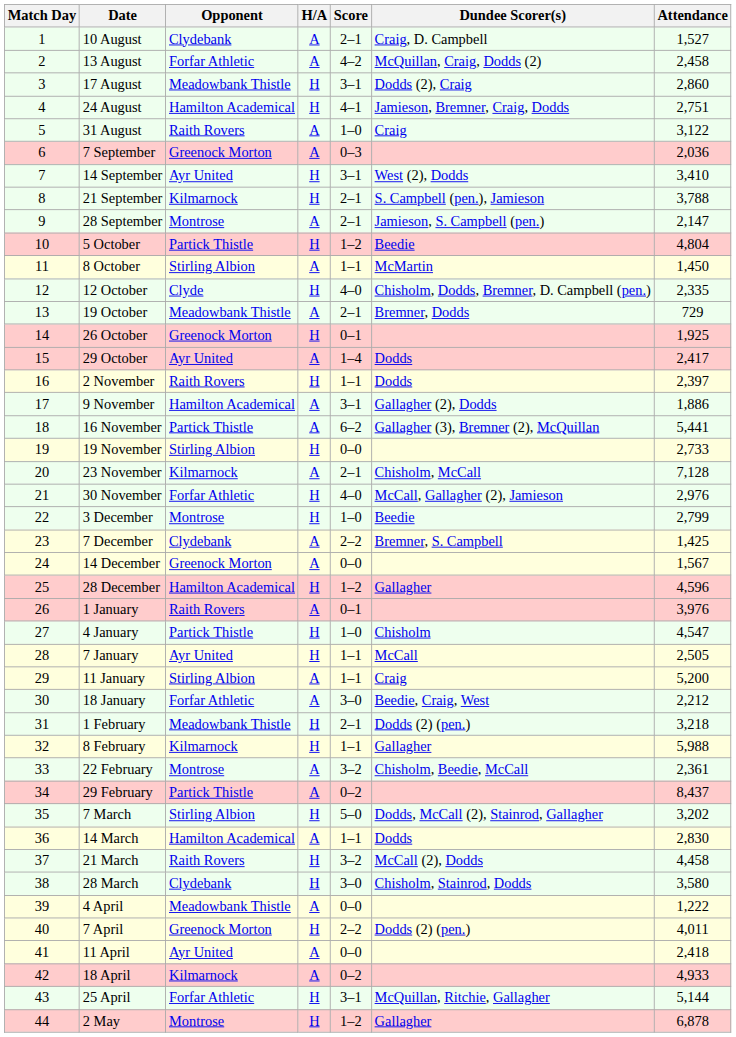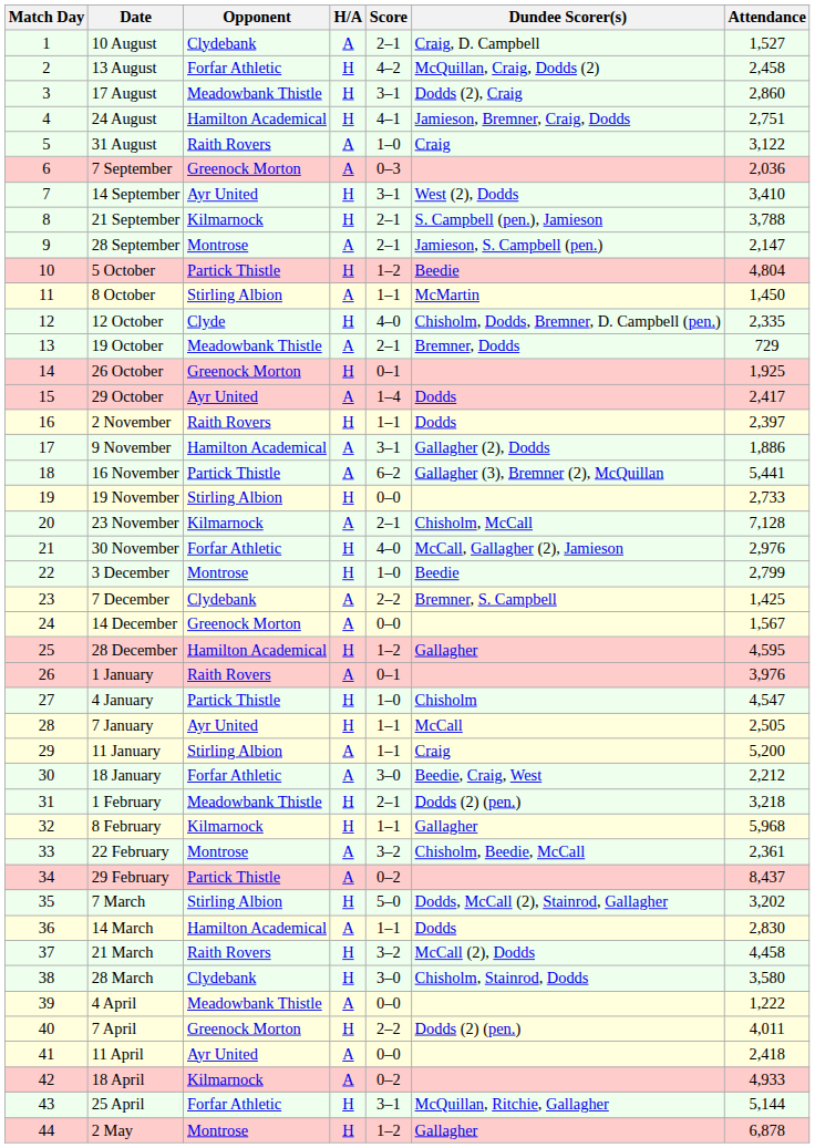 <table class="wikitable" style="text-align:center">
 <tr>
 <th>Match Day</th>
 <th>Date</th>
 <th>Opponent</th>
 <th>H/A</th>
 <th>Score</th>
 <th>Dundee Scorer(s)</th>
 <th>Attendance</th>
 </tr>
 <tr bgcolor="#EEFFEE">
 <td>1</td>
 <td align="left">10 August</td>
 <td align="left"><a href='#'>Clydebank</a></td>
 <td><a href='#'>A</a></td>
 <td>2–1</td>
 <td align="left"><a href='#'>Craig</a>, D. Campbell</td>
 <td>1,527</td>
 </tr>
 <tr bgcolor="#EEFFEE">
 <td>2</td>
 <td align="left">13 August</td>
 <td align="left"><a href='#'>Forfar Athletic</a></td>
-<td><a href='#'>A</a></td>
+<td><a href='#'>H</a></td>
 <td>4–2</td>
 <td align="left"><a href='#'>McQuillan</a>, <a href='#'>Craig</a>, <a href='#'>Dodds</a> (2)</td>
 <td>2,458</td>
 </tr>
 <tr bgcolor="#EEFFEE">
 <td>3</td>
 <td align="left">17 August</td>
 <td align="left"><a href='#'>Meadowbank Thistle</a></td>
 <td><a href='#'>H</a></td>
 <td>3–1</td>
 <td align="left"><a href='#'>Dodds</a> (2), <a href='#'>Craig</a></td>
 <td>2,860</td>
 </tr>
 <tr bgcolor="#EEFFEE">
 <td>4</td>
 <td align="left">24 August</td>
 <td align="left"><a href='#'>Hamilton Academical</a></td>
 <td><a href='#'>H</a></td>
 <td>4–1</td>
 <td align="left"><a href='#'>Jamieson</a>, <a href='#'>Bremner</a>, <a href='#'>Craig</a>, <a href='#'>Dodds</a></td>
 <td>2,751</td>
 </tr>
 <tr bgcolor="#EEFFEE">
 <td>5</td>
 <td align="left">31 August</td>
 <td align="left"><a href='#'>Raith Rovers</a></td>
 <td><a href='#'>A</a></td>
 <td>1–0</td>
 <td align="left"><a href='#'>Craig</a></td>
 <td>3,122</td>
 </tr>
 <tr bgcolor="#FFCCCC">
 <td>6</td>
 <td align="left">7 September</td>
 <td align="left"><a href='#'>Greenock Morton</a></td>
 <td><a href='#'>A</a></td>
 <td>0–3</td>
 <td align="left"></td>
 <td>2,036</td>
 </tr>
 <tr bgcolor="#EEFFEE">
 <td>7</td>
 <td align="left">14 September</td>
 <td align="left"><a href='#'>Ayr United</a></td>
 <td><a href='#'>H</a></td>
 <td>3–1</td>
 <td align="left"><a href='#'>West</a> (2), <a href='#'>Dodds</a></td>
 <td>3,410</td>
 </tr>
 <tr bgcolor="#EEFFEE">
 <td>8</td>
 <td align="left">21 September</td>
 <td align="left"><a href='#'>Kilmarnock</a></td>
 <td><a href='#'>H</a></td>
 <td>2–1</td>
 <td align="left"><a href='#'>S. Campbell</a> (<a href='#'>pen.</a>), <a href='#'>Jamieson</a></td>
 <td>3,788</td>
 </tr>
 <tr bgcolor="#EEFFEE">
 <td>9</td>
 <td align="left">28 September</td>
 <td align="left"><a href='#'>Montrose</a></td>
 <td><a href='#'>A</a></td>
 <td>2–1</td>
 <td align="left"><a href='#'>Jamieson</a>, <a href='#'>S. Campbell</a> (<a href='#'>pen.</a>)</td>
 <td>2,147</td>
 </tr>
 <tr bgcolor="#FFCCCC">
 <td>10</td>
 <td align="left">5 October</td>
 <td align="left"><a href='#'>Partick Thistle</a></td>
 <td><a href='#'>H</a></td>
 <td>1–2</td>
 <td align="left"><a href='#'>Beedie</a></td>
 <td>4,804</td>
 </tr>
 <tr bgcolor="#FFFFDD">
 <td>11</td>
 <td align="left">8 October</td>
 <td align="left"><a href='#'>Stirling Albion</a></td>
 <td><a href='#'>A</a></td>
 <td>1–1</td>
 <td align="left"><a href='#'>McMartin</a></td>
 <td>1,450</td>
 </tr>
 <tr bgcolor="#EEFFEE">
 <td>12</td>
 <td align="left">12 October</td>
 <td align="left"><a href='#'>Clyde</a></td>
 <td><a href='#'>H</a></td>
 <td>4–0</td>
 <td align="left"><a href='#'>Chisholm</a>, <a href='#'>Dodds</a>, <a href='#'>Bremner</a>, D. Campbell (<a href='#'>pen.</a>)</td>
 <td>2,335</td>
 </tr>
 <tr bgcolor="#EEFFEE">
 <td>13</td>
 <td align="left">19 October</td>
 <td align="left"><a href='#'>Meadowbank Thistle</a></td>
 <td><a href='#'>A</a></td>
 <td>2–1</td>
 <td align="left"><a href='#'>Bremner</a>, <a href='#'>Dodds</a></td>
 <td>729</td>
 </tr>
 <tr bgcolor="#FFCCCC">
 <td>14</td>
 <td align="left">26 October</td>
 <td align="left"><a href='#'>Greenock Morton</a></td>
 <td><a href='#'>H</a></td>
 <td>0–1</td>
 <td align="left"></td>
 <td>1,925</td>
 </tr>
 <tr bgcolor="#FFCCCC">
 <td>15</td>
 <td align="left">29 October</td>
 <td align="left"><a href='#'>Ayr United</a></td>
 <td><a href='#'>A</a></td>
 <td>1–4</td>
 <td align="left"><a href='#'>Dodds</a></td>
 <td>2,417</td>
 </tr>
 <tr bgcolor="#FFFFDD">
 <td>16</td>
 <td align="left">2 November</td>
 <td align="left"><a href='#'>Raith Rovers</a></td>
 <td><a href='#'>H</a></td>
 <td>1–1</td>
 <td align="left"><a href='#'>Dodds</a></td>
 <td>2,397</td>
 </tr>
 <tr bgcolor="#EEFFEE">
 <td>17</td>
 <td align="left">9 November</td>
 <td align="left"><a href='#'>Hamilton Academical</a></td>
 <td><a href='#'>A</a></td>
 <td>3–1</td>
 <td align="left"><a href='#'>Gallagher</a> (2), <a href='#'>Dodds</a></td>
 <td>1,886</td>
 </tr>
 <tr bgcolor="#EEFFEE">
 <td>18</td>
 <td align="left">16 November</td>
 <td align="left"><a href='#'>Partick Thistle</a></td>
 <td><a href='#'>A</a></td>
 <td>6–2</td>
 <td align="left"><a href='#'>Gallagher</a> (3), <a href='#'>Bremner</a> (2), <a href='#'>McQuillan</a></td>
 <td>5,441</td>
 </tr>
 <tr bgcolor="#FFFFDD">
 <td>19</td>
 <td align="left">19 November</td>
 <td align="left"><a href='#'>Stirling Albion</a></td>
 <td><a href='#'>H</a></td>
 <td>0–0</td>
 <td align="left"></td>
 <td>2,733</td>
 </tr>
 <tr bgcolor="#EEFFEE">
 <td>20</td>
 <td align="left">23 November</td>
 <td align="left"><a href='#'>Kilmarnock</a></td>
 <td><a href='#'>A</a></td>
 <td>2–1</td>
 <td align="left"><a href='#'>Chisholm</a>, <a href='#'>McCall</a></td>
 <td>7,128</td>
 </tr>
 <tr bgcolor="#EEFFEE">
 <td>21</td>
 <td align="left">30 November</td>
 <td align="left"><a href='#'>Forfar Athletic</a></td>
 <td><a href='#'>H</a></td>
 <td>4–0</td>
 <td align="left"><a href='#'>McCall</a>, <a href='#'>Gallagher</a> (2), <a href='#'>Jamieson</a></td>
 <td>2,976</td>
 </tr>
 <tr bgcolor="#EEFFEE">
 <td>22</td>
 <td align="left">3 December</td>
 <td align="left"><a href='#'>Montrose</a></td>
 <td><a href='#'>H</a></td>
 <td>1–0</td>
 <td align="left"><a href='#'>Beedie</a></td>
 <td>2,799</td>
 </tr>
 <tr bgcolor="#FFFFDD">
 <td>23</td>
 <td align="left">7 December</td>
 <td align="left"><a href='#'>Clydebank</a></td>
 <td><a href='#'>A</a></td>
 <td>2–2</td>
 <td align="left"><a href='#'>Bremner</a>, <a href='#'>S. Campbell</a></td>
 <td>1,425</td>
 </tr>
 <tr bgcolor="#FFFFDD">
 <td>24</td>
 <td align="left">14 December</td>
 <td align="left"><a href='#'>Greenock Morton</a></td>
 <td><a href='#'>A</a></td>
 <td>0–0</td>
 <td align="left"></td>
 <td>1,567</td>
 </tr>
 <tr bgcolor="#FFCCCC">
 <td>25</td>
 <td align="left">28 December</td>
 <td align="left"><a href='#'>Hamilton Academical</a></td>
 <td><a href='#'>H</a></td>
 <td>1–2</td>
 <td align="left"><a href='#'>Gallagher</a></td>
-<td>4,596</td>
+<td>4,595</td>
 </tr>
 <tr bgcolor="#FFCCCC">
 <td>26</td>
 <td align="left">1 January</td>
 <td align="left"><a href='#'>Raith Rovers</a></td>
 <td><a href='#'>A</a></td>
 <td>0–1</td>
 <td align="left"></td>
 <td>3,976</td>
 </tr>
 <tr bgcolor="#EEFFEE">
 <td>27</td>
 <td align="left">4 January</td>
 <td align="left"><a href='#'>Partick Thistle</a></td>
 <td><a href='#'>H</a></td>
 <td>1–0</td>
 <td align="left"><a href='#'>Chisholm</a></td>
 <td>4,547</td>
 </tr>
 <tr bgcolor="#FFFFDD">
 <td>28</td>
 <td align="left">7 January</td>
 <td align="left"><a href='#'>Ayr United</a></td>
 <td><a href='#'>H</a></td>
 <td>1–1</td>
 <td align="left"><a href='#'>McCall</a></td>
 <td>2,505</td>
 </tr>
 <tr bgcolor="#FFFFDD">
 <td>29</td>
 <td align="left">11 January</td>
 <td align="left"><a href='#'>Stirling Albion</a></td>
 <td><a href='#'>A</a></td>
 <td>1–1</td>
 <td align="left"><a href='#'>Craig</a></td>
 <td>5,200</td>
 </tr>
 <tr bgcolor="#EEFFEE">
 <td>30</td>
 <td align="left">18 January</td>
 <td align="left"><a href='#'>Forfar Athletic</a></td>
 <td><a href='#'>A</a></td>
 <td>3–0</td>
 <td align="left"><a href='#'>Beedie</a>, <a href='#'>Craig</a>, <a href='#'>West</a></td>
 <td>2,212</td>
 </tr>
 <tr bgcolor="#EEFFEE">
 <td>31</td>
 <td align="left">1 February</td>
 <td align="left"><a href='#'>Meadowbank Thistle</a></td>
 <td><a href='#'>H</a></td>
 <td>2–1</td>
 <td align="left"><a href='#'>Dodds</a> (2) (<a href='#'>pen.</a>)</td>
 <td>3,218</td>
 </tr>
 <tr bgcolor="#FFFFDD">
 <td>32</td>
 <td align="left">8 February</td>
 <td align="left"><a href='#'>Kilmarnock</a></td>
 <td><a href='#'>H</a></td>
 <td>1–1</td>
 <td align="left"><a href='#'>Gallagher</a></td>
-<td>5,988</td>
+<td>5,968</td>
 </tr>
 <tr bgcolor="#EEFFEE">
 <td>33</td>
 <td align="left">22 February</td>
 <td align="left"><a href='#'>Montrose</a></td>
 <td><a href='#'>A</a></td>
 <td>3–2</td>
 <td align="left"><a href='#'>Chisholm</a>, <a href='#'>Beedie</a>, <a href='#'>McCall</a></td>
 <td>2,361</td>
 </tr>
 <tr bgcolor="#FFCCCC">
 <td>34</td>
 <td align="left">29 February</td>
 <td align="left"><a href='#'>Partick Thistle</a></td>
 <td><a href='#'>A</a></td>
 <td>0–2</td>
 <td align="left"></td>
 <td>8,437</td>
 </tr>
 <tr bgcolor="#EEFFEE">
 <td>35</td>
 <td align="left">7 March</td>
 <td align="left"><a href='#'>Stirling Albion</a></td>
 <td><a href='#'>H</a></td>
 <td>5–0</td>
 <td align="left"><a href='#'>Dodds</a>, <a href='#'>McCall</a> (2), <a href='#'>Stainrod</a>, <a href='#'>Gallagher</a></td>
 <td>3,202</td>
 </tr>
 <tr bgcolor="#FFFFDD">
 <td>36</td>
 <td align="left">14 March</td>
 <td align="left"><a href='#'>Hamilton Academical</a></td>
 <td><a href='#'>A</a></td>
 <td>1–1</td>
 <td align="left"><a href='#'>Dodds</a></td>
 <td>2,830</td>
 </tr>
 <tr bgcolor="#EEFFEE">
 <td>37</td>
 <td align="left">21 March</td>
 <td align="left"><a href='#'>Raith Rovers</a></td>
 <td><a href='#'>H</a></td>
 <td>3–2</td>
 <td align="left"><a href='#'>McCall</a> (2), <a href='#'>Dodds</a></td>
 <td>4,458</td>
 </tr>
 <tr bgcolor="#EEFFEE">
 <td>38</td>
 <td align="left">28 March</td>
 <td align="left"><a href='#'>Clydebank</a></td>
 <td><a href='#'>H</a></td>
 <td>3–0</td>
 <td align="left"><a href='#'>Chisholm</a>, <a href='#'>Stainrod</a>, <a href='#'>Dodds</a></td>
 <td>3,580</td>
 </tr>
 <tr bgcolor="#FFFFDD">
 <td>39</td>
 <td align="left">4 April</td>
 <td align="left"><a href='#'>Meadowbank Thistle</a></td>
 <td><a href='#'>A</a></td>
 <td>0–0</td>
 <td align="left"></td>
 <td>1,222</td>
 </tr>
 <tr bgcolor="#FFFFDD">
 <td>40</td>
 <td align="left">7 April</td>
 <td align="left"><a href='#'>Greenock Morton</a></td>
 <td><a href='#'>H</a></td>
 <td>2–2</td>
 <td align="left"><a href='#'>Dodds</a> (2) (<a href='#'>pen.</a>)</td>
 <td>4,011</td>
 </tr>
 <tr bgcolor="#FFFFDD">
 <td>41</td>
 <td align="left">11 April</td>
 <td align="left"><a href='#'>Ayr United</a></td>
 <td><a href='#'>A</a></td>
 <td>0–0</td>
 <td align="left"></td>
 <td>2,418</td>
 </tr>
 <tr bgcolor="#FFCCCC">
 <td>42</td>
 <td align="left">18 April</td>
 <td align="left"><a href='#'>Kilmarnock</a></td>
 <td><a href='#'>A</a></td>
 <td>0–2</td>
 <td align="left"></td>
 <td>4,933</td>
 </tr>
 <tr bgcolor="#EEFFEE">
 <td>43</td>
 <td align="left">25 April</td>
 <td align="left"><a href='#'>Forfar Athletic</a></td>
 <td><a href='#'>H</a></td>
 <td>3–1</td>
 <td align="left"><a href='#'>McQuillan</a>, <a href='#'>Ritchie</a>, <a href='#'>Gallagher</a></td>
 <td>5,144</td>
 </tr>
 <tr bgcolor="#FFCCCC">
 <td>44</td>
 <td align="left">2 May</td>
 <td align="left"><a href='#'>Montrose</a></td>
 <td><a href='#'>H</a></td>
 <td>1–2</td>
 <td align="left"><a href='#'>Gallagher</a></td>
 <td>6,878</td>
 </tr>
 </table>
